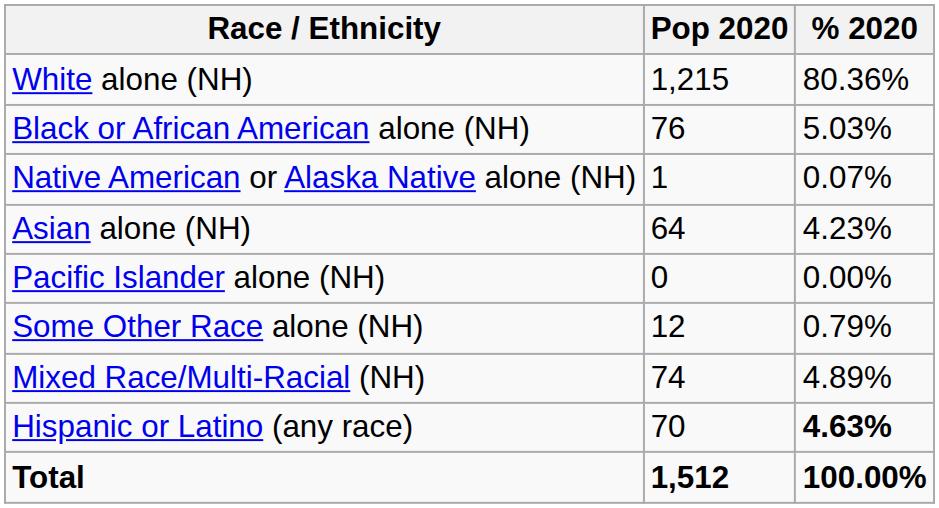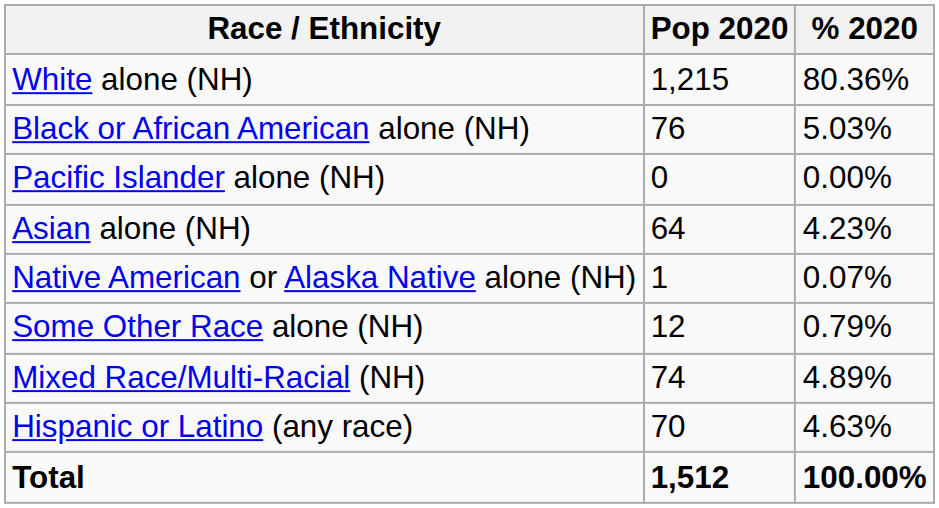 <table class="wikitable">
 <tr>
 <th>Race / Ethnicity</th>
 <th>Pop 2020</th>
 <th>% 2020</th>
 </tr>
 <tr>
 <td><a href='#'>White</a> alone (NH)</td>
 <td>1,215</td>
 <td>80.36%</td>
 </tr>
 <tr>
 <td><a href='#'>Black or African American</a> alone (NH)</td>
 <td>76</td>
 <td>5.03%</td>
 </tr>
 <tr>
-<td><a href='#'>Native American</a> or <a href='#'>Alaska Native</a> alone (NH)</td>
-<td>1</td>
-<td>0.07%</td>
+<td><a href='#'>Pacific Islander</a> alone (NH)</td>
+<td>0</td>
+<td>0.00%</td>
 </tr>
 <tr>
 <td><a href='#'>Asian</a> alone (NH)</td>
 <td>64</td>
 <td>4.23%</td>
 </tr>
 <tr>
-<td><a href='#'>Pacific Islander</a> alone (NH)</td>
-<td>0</td>
-<td>0.00%</td>
+<td><a href='#'>Native American</a> or <a href='#'>Alaska Native</a> alone (NH)</td>
+<td>1</td>
+<td>0.07%</td>
 </tr>
 <tr>
 <td><a href='#'>Some Other Race</a> alone (NH)</td>
 <td>12</td>
 <td>0.79%</td>
 </tr>
 <tr>
 <td><a href='#'>Mixed Race/Multi-Racial</a> (NH)</td>
 <td>74</td>
 <td>4.89%</td>
 </tr>
 <tr>
 <td><a href='#'>Hispanic or Latino</a> (any race)</td>
 <td>70</td>
-<td><strong>4.63%</strong></td>
+<td>4.63%</td>
 </tr>
 <tr>
 <td><strong>Total</strong></td>
 <td><strong>1,512</strong></td>
 <td><strong>100.00%</strong></td>
 </tr>
 </table>
